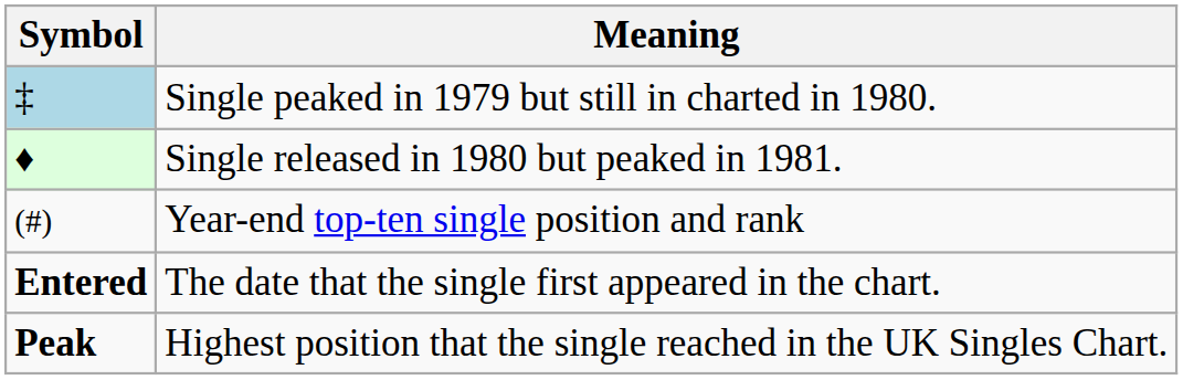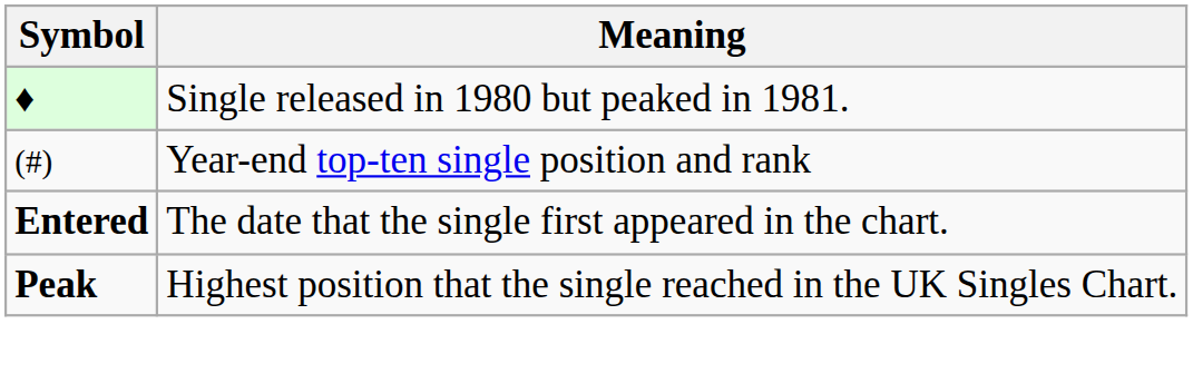 <table Class="wikitable">
 <tr>
 <th>Symbol</th>
 <th>Meaning</th>
-</tr>
-<tr>
-<td bgcolor="lightblue">‡</td>
-<td>Single peaked in 1979 but still in charted in 1980.</td>
 </tr>
 <tr>
 <td bgcolor="#ddffdd">♦</td>
 <td>Single released in 1980 but peaked in 1981.</td>
 </tr>
 <tr>
 <td><small>(#)</small></td>
 <td>Year-end <a href='#'>top-ten single</a> position and rank</td>
 </tr>
 <tr>
 <td><strong>Entered</strong></td>
 <td>The date that the single first appeared in the chart.</td>
 </tr>
 <tr>
 <td><strong>Peak</strong></td>
 <td>Highest position that the single reached in the UK Singles Chart.</td>
 </tr>
 </table>
